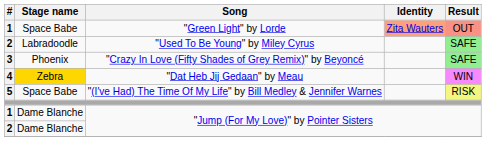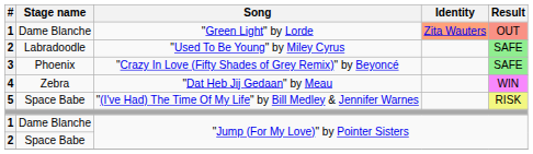 <table class="wikitable plainrowheaders" style="text-align: center;">
 <tr>
 <th>#</th>
 <th>Stage name</th>
 <th>Song</th>
 <th>Identity</th>
 <th>Result</th>
 </tr>
 <tr>
 <th>1</th>
-<td>Space Babe</td>
+<td>Dame Blanche</td>
 <td>"<a href='#'>Green Light</a>" by <a href='#'>Lorde</a></td>
 <td style="background: lightsalmon;"><a href='#'>Zita Wauters</a></td>
 <td bgcolor="#F99185">OUT</td>
 </tr>
 <tr>
 <th>2</th>
 <td>Labradoodle</td>
 <td>"<a href='#'>Used To Be Young</a>" by <a href='#'>Miley Cyrus</a></td>
 <td></td>
 <td bgcolor=lightgreen>SAFE</td>
 </tr>
 <tr>
 <th>3</th>
 <td>Phoenix</td>
 <td>"<a href='#'>Crazy In Love (Fifty Shades of Grey Remix)</a>" by <a href='#'>Beyoncé</a></td>
 <td></td>
 <td bgcolor=lightgreen>SAFE</td>
 </tr>
 <tr>
 <th>4</th>
-<td style="background: gold;">Zebra</td>
+<td>Zebra</td>
 <td>"<a href='#'>Dat Heb Jij Gedaan</a>" by <a href='#'>Meau</a></td>
 <td></td>
 <td bgcolor="#F888FD">WIN</td>
 </tr>
 <tr>
 <th>5</th>
 <td>Space Babe</td>
 <td>"<a href='#'>(I've Had) The Time Of My Life</a>" by <a href='#'>Bill Medley</a> & <a href='#'>Jennifer Warnes</a></td>
 <td></td>
 <td bgcolor="#F3F781">RISK</td>
 </tr>
 <tr>
 <td colspan="5" style="background:darkgray"></td>
 </tr>
 <tr>
 <th>1</th>
 <td>Dame Blanche</td>
 <td rowspan="2" colspan="4">"<a href='#'>Jump (For My Love)</a>" by <a href='#'>Pointer Sisters</a></td>
 </tr>
 <tr>
 <th>2</th>
-<td>Dame Blanche</td>
+<td>Space Babe</td>
 </tr>
 <tr>
 </tr>
 </table>
